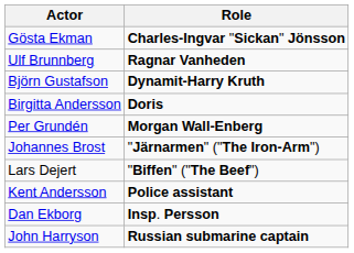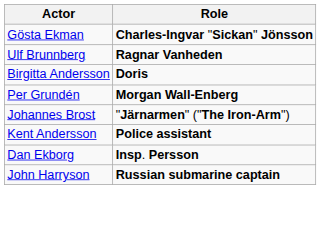 <table class="wikitable sortable">
 <tr>
 <th>Actor</th>
 <th>Role</th>
 </tr>
 <tr>
 <td><a href='#'>Gösta Ekman</a></td>
 <td><strong>Charles-Ingvar</strong> "<strong>Sickan</strong>" <strong>Jönsson</strong></td>
 </tr>
 <tr>
 <td><a href='#'>Ulf Brunnberg</a></td>
 <td><strong>Ragnar Vanheden</strong></td>
 </tr>
 <tr>
-<td><a href='#'>Björn Gustafson</a></td>
-<td><strong>Dynamit-Harry Kruth</strong></td>
-</tr>
-<tr>
 <td><a href='#'>Birgitta Andersson</a></td>
 <td><strong>Doris</strong></td>
 </tr>
 <tr>
 <td><a href='#'>Per Grundén</a></td>
 <td><strong>Morgan Wall-Enberg</strong></td>
 </tr>
 <tr>
 <td><a href='#'>Johannes Brost</a></td>
 <td>"<strong>Järnarmen</strong>" ("<strong>The Iron-Arm</strong>")</td>
-</tr>
-<tr>
-<td>Lars Dejert</td>
-<td>"<strong>Biffen</strong>" ("<strong>The Beef</strong>")</td>
 </tr>
 <tr>
 <td><a href='#'>Kent Andersson</a></td>
 <td><strong>Police assistant</strong></td>
 </tr>
 <tr>
 <td><a href='#'>Dan Ekborg</a></td>
 <td><strong>Insp</strong>. <strong>Persson</strong></td>
 </tr>
 <tr>
 <td><a href='#'>John Harryson</a></td>
 <td><strong>Russian submarine captain</strong></td>
 </tr>
 </table>
